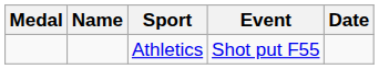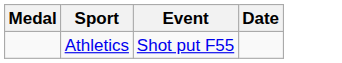 <table class="wikitable sortable" style="font-size: 95%;">
 <tr>
 <th>Medal</th>
-<th>Name</th>
 <th>Sport</th>
 <th>Event</th>
 <th>Date</th>
 </tr>
 <tr>
 <td></td>
-<td></td>
 <td><a href='#'>Athletics</a></td>
 <td><a href='#'>Shot put F55</a></td>
 <td></td>
 </tr>
 </table>
